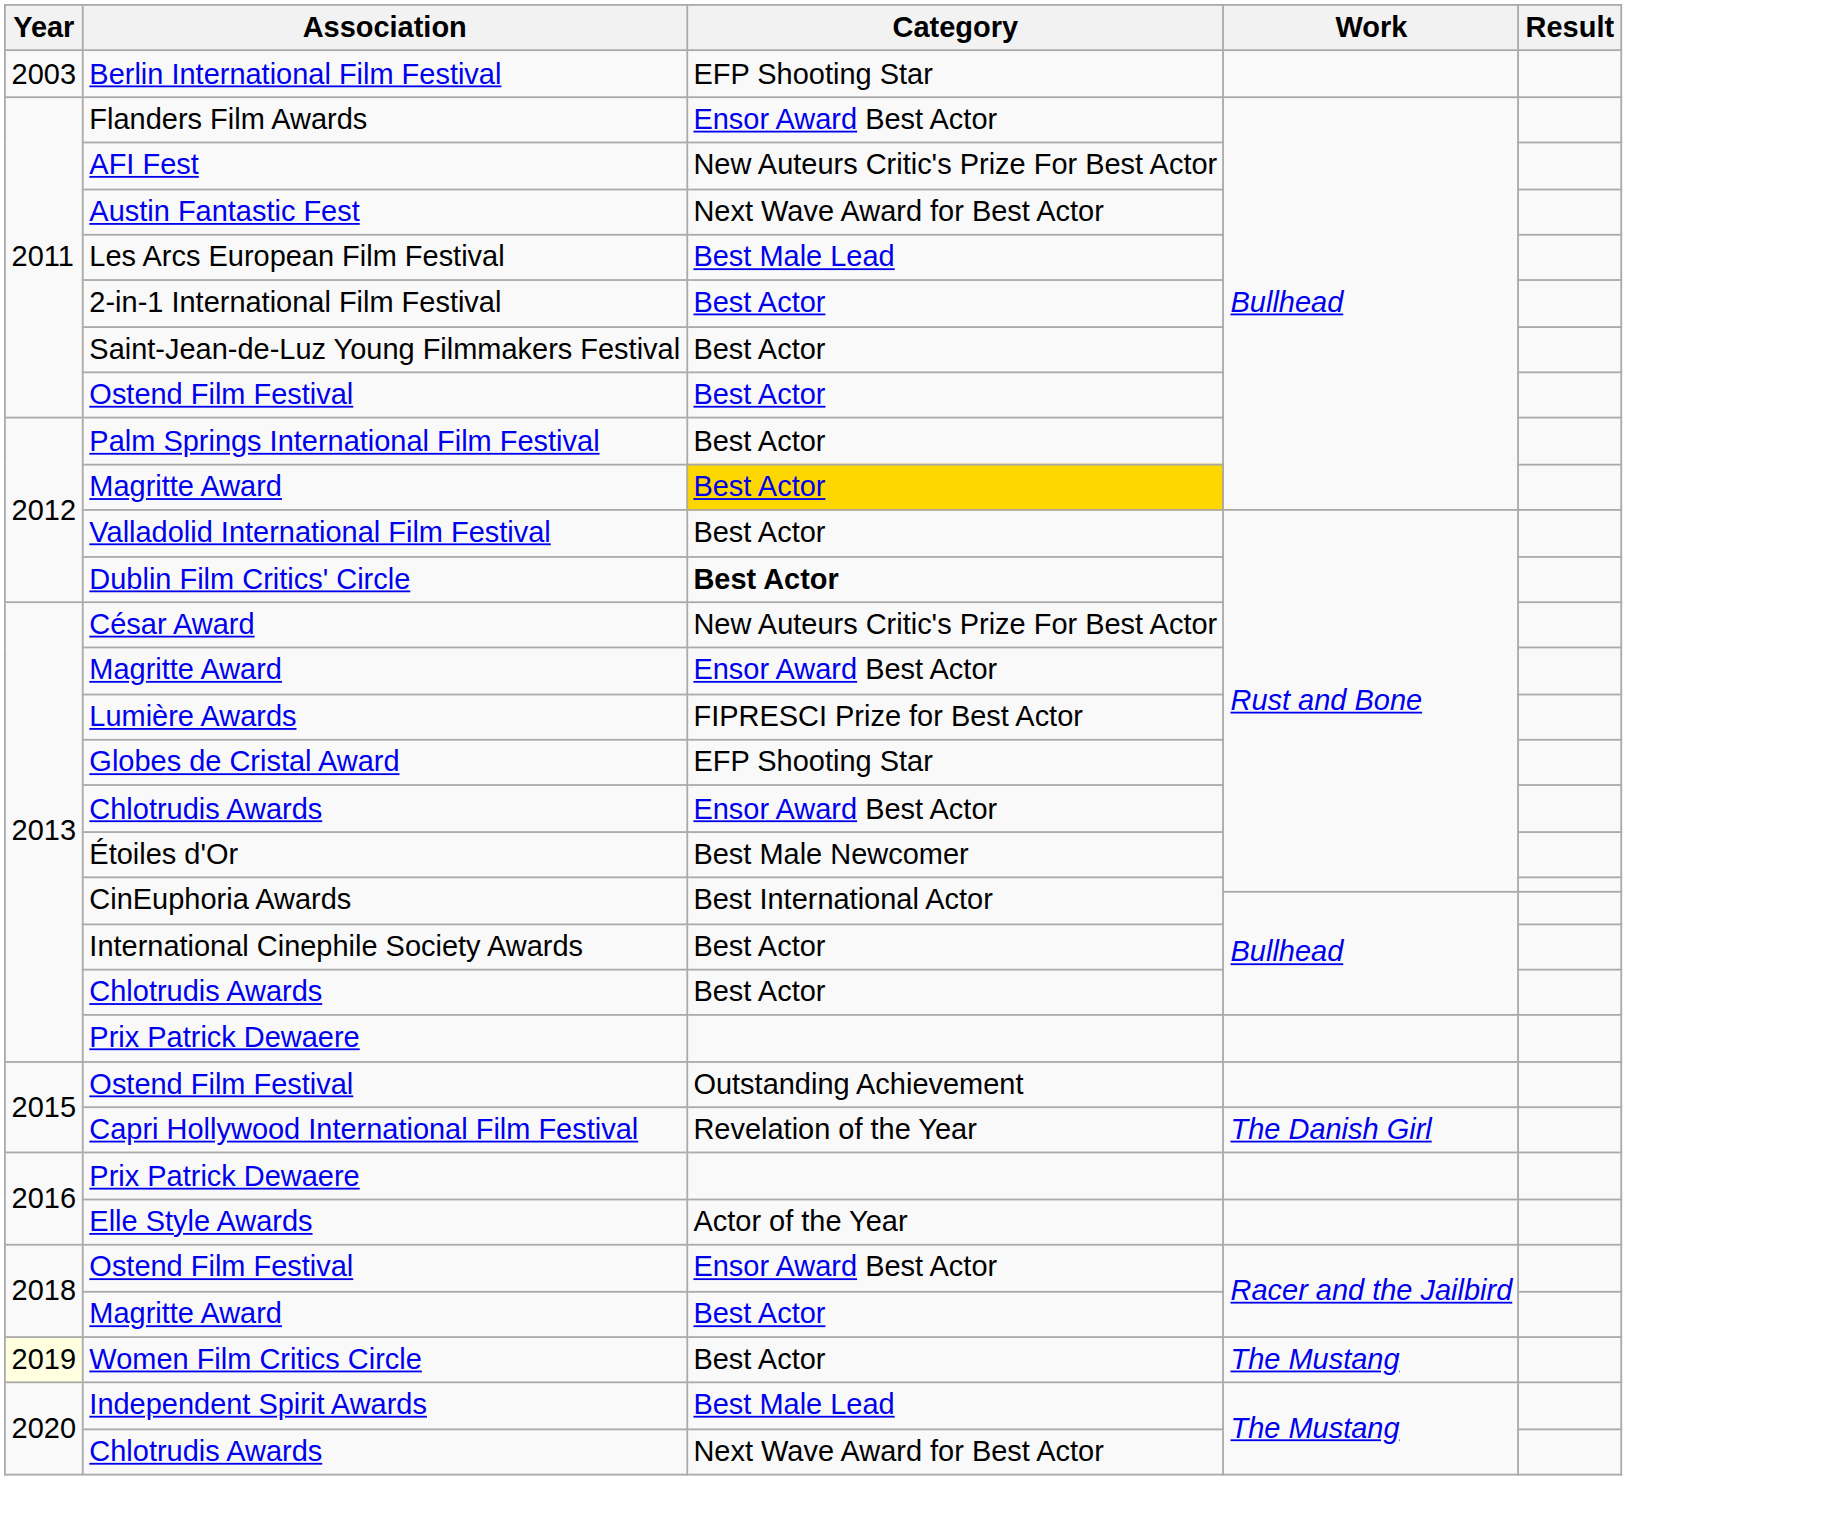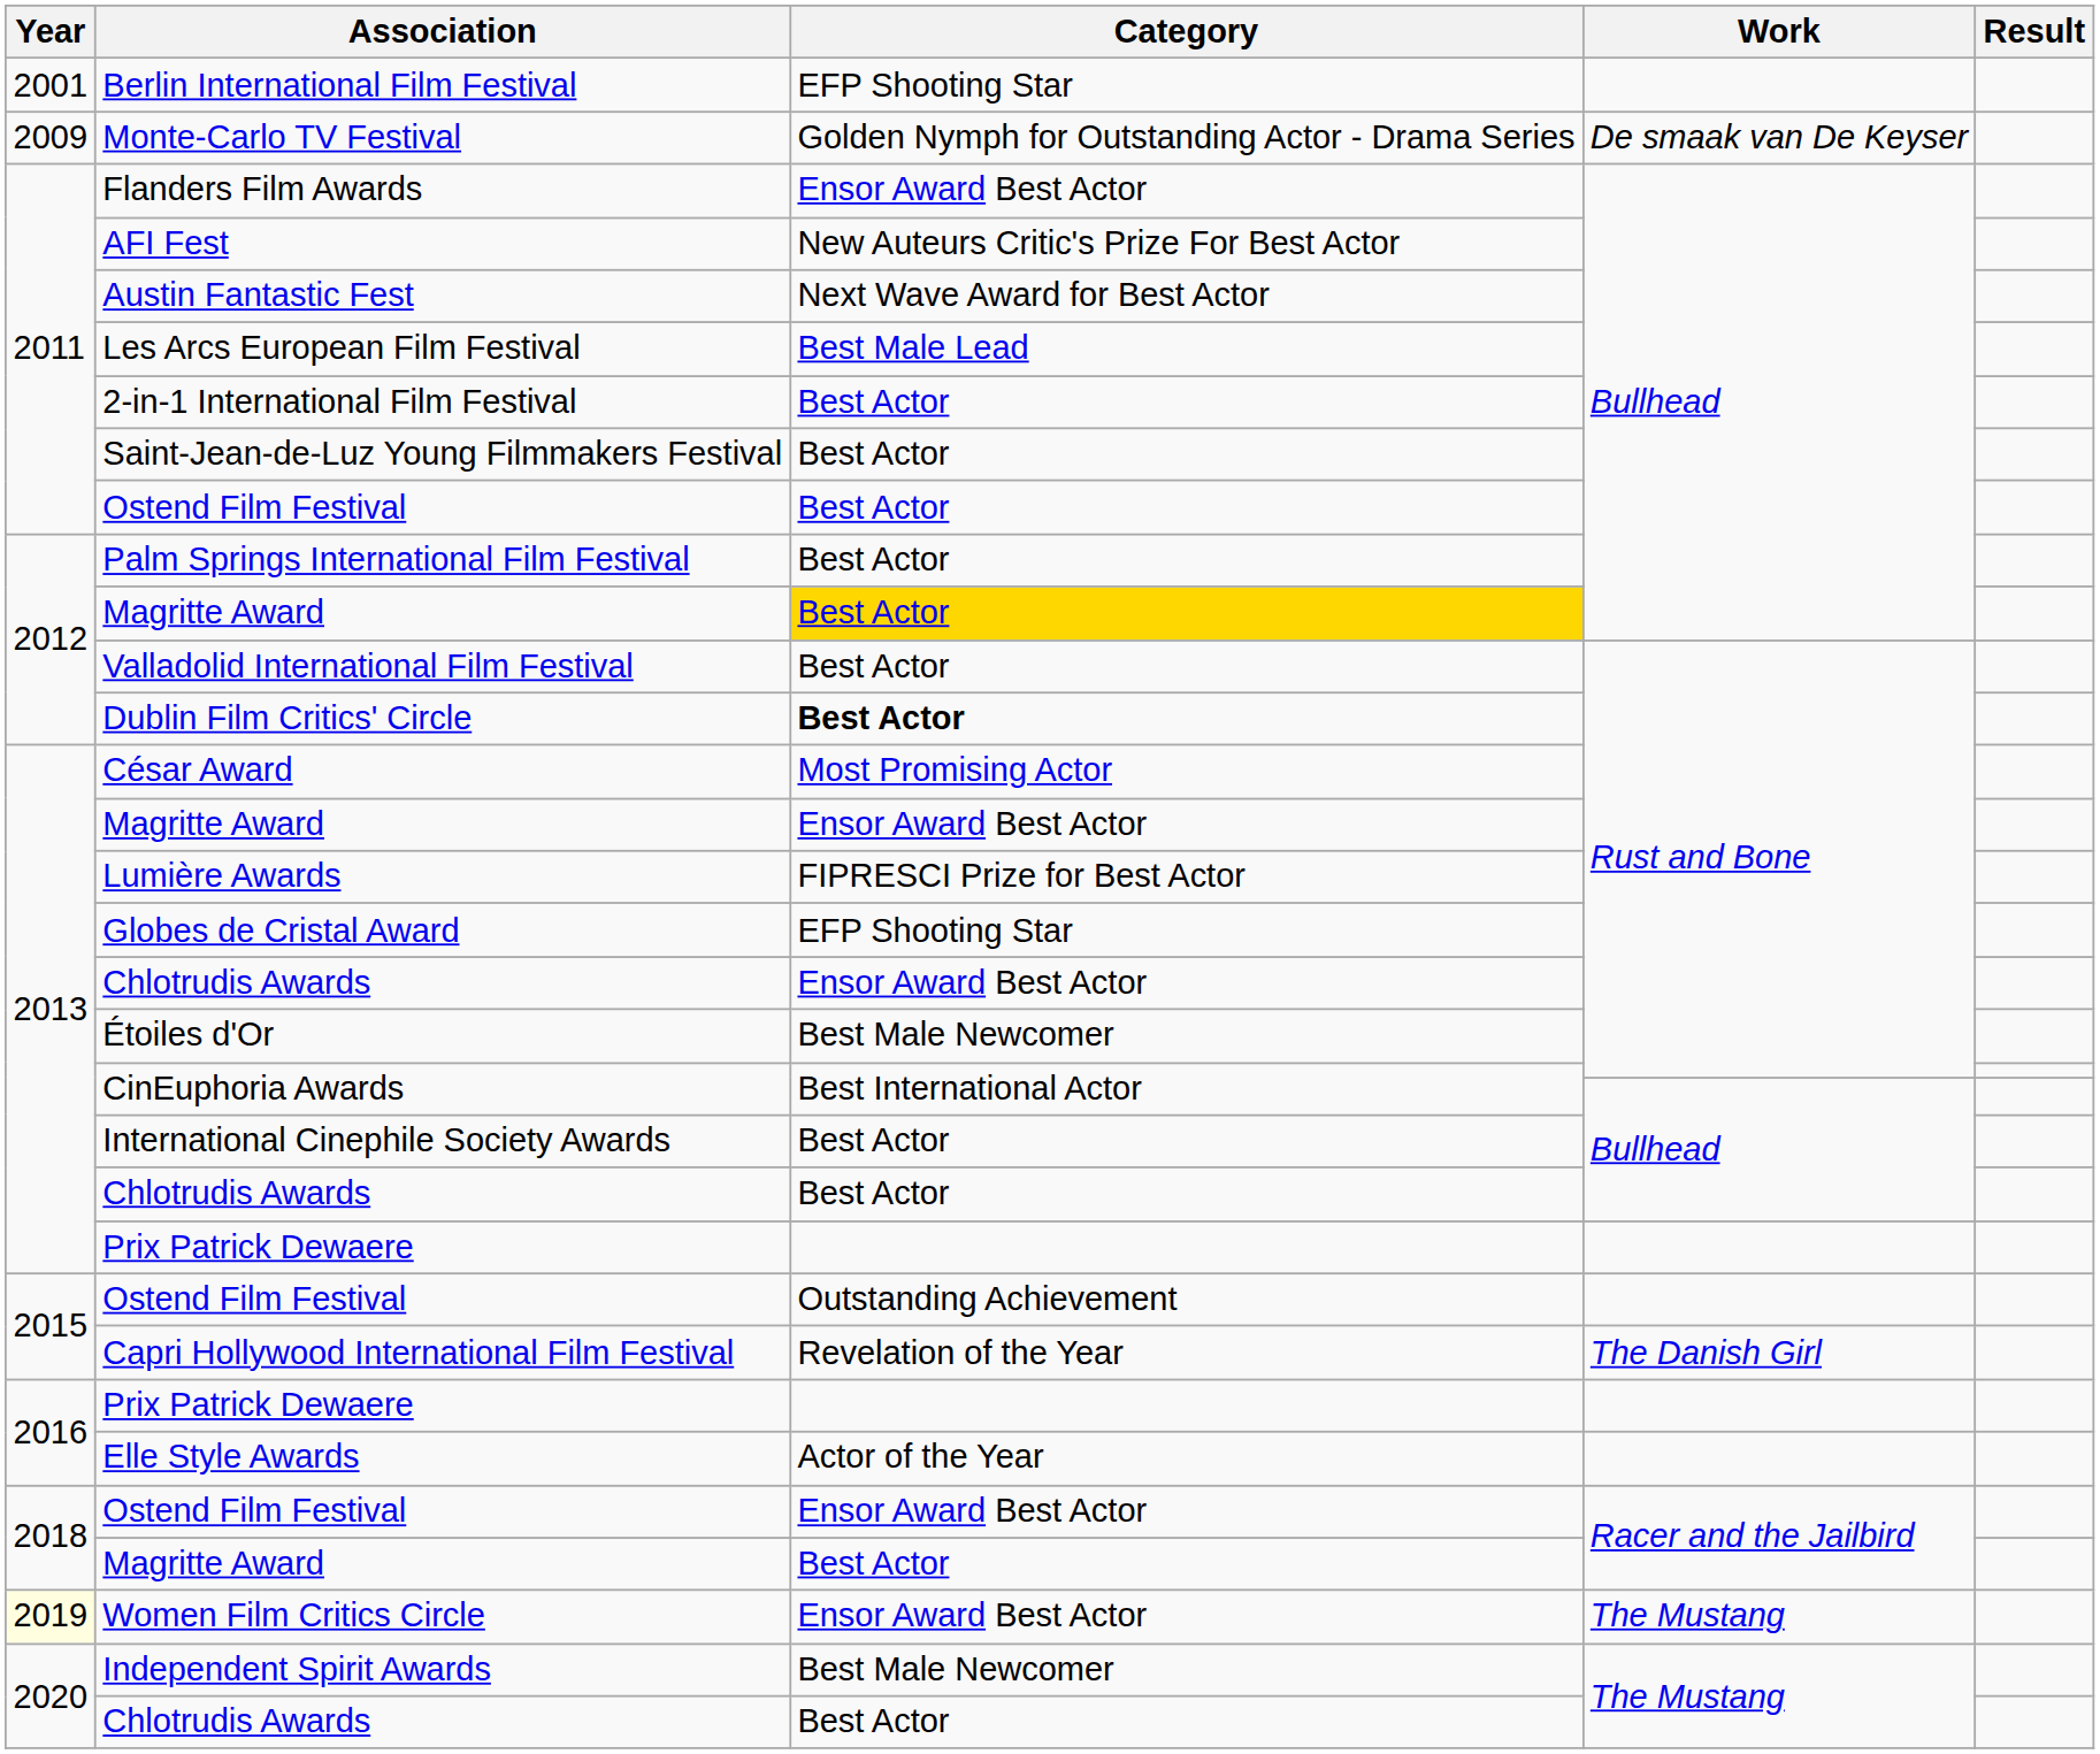 <table class="wikitable sortable">
 <tr>
 <th>Year</th>
 <th>Association</th>
 <th>Category</th>
 <th>Work</th>
 <th>Result</th>
 </tr>
 <tr>
-<td>2003</td>
+<td>2001</td>
 <td><a href='#'>Berlin International Film Festival</a></td>
 <td>EFP Shooting Star</td>
 <td></td>
+<td></td>
+</tr>
+<tr>
+<td>2009</td>
+<td><a href='#'>Monte-Carlo TV Festival</a></td>
+<td>Golden Nymph for Outstanding Actor - Drama Series</td>
+<td><em>De smaak van De Keyser</em></td>
 <td></td>
 </tr>
 <tr>
 <td rowspan="7">2011</td>
 <td>Flanders Film Awards</td>
 <td><a href='#'>Ensor Award</a> Best Actor</td>
 <td rowspan="9"><em><a href='#'>Bullhead</a></em></td>
 <td></td>
 </tr>
 <tr>
 <td><a href='#'>AFI Fest</a></td>
 <td>New Auteurs Critic's Prize For Best Actor</td>
 <td></td>
 </tr>
 <tr>
 <td><a href='#'>Austin Fantastic Fest</a></td>
 <td>Next Wave Award for Best Actor</td>
 <td></td>
 </tr>
 <tr>
 <td>Les Arcs European Film Festival</td>
 <td><a href='#'>Best Male Lead</a></td>
 <td></td>
 </tr>
 <tr>
 <td>2-in-1 International Film Festival</td>
 <td><a href='#'>Best Actor</a></td>
 <td></td>
 </tr>
 <tr>
 <td>Saint-Jean-de-Luz Young Filmmakers Festival</td>
 <td>Best Actor</td>
 <td></td>
 </tr>
 <tr>
 <td><a href='#'>Ostend Film Festival</a></td>
 <td><a href='#'>Best Actor</a></td>
 <td></td>
 </tr>
 <tr>
 <td rowspan="4">2012</td>
 <td><a href='#'>Palm Springs International Film Festival</a></td>
 <td>Best Actor</td>
 <td></td>
 </tr>
 <tr>
 <td><a href='#'>Magritte Award</a></td>
 <td style="background: gold;"><a href='#'>Best Actor</a></td>
 <td></td>
 </tr>
 <tr>
 <td><a href='#'>Valladolid International Film Festival</a></td>
 <td>Best Actor</td>
 <td rowspan="9"><em><a href='#'>Rust and Bone</a></em></td>
 <td></td>
 </tr>
 <tr>
 <td><a href='#'>Dublin Film Critics' Circle</a></td>
 <td><strong>Best Actor</strong></td>
 <td></td>
 </tr>
 <tr>
 <td rowspan="11">2013</td>
 <td><a href='#'>César Award</a></td>
-<td>New Auteurs Critic's Prize For Best Actor</td>
+<td><a href='#'>Most Promising Actor</a></td>
 <td></td>
 </tr>
 <tr>
 <td><a href='#'>Magritte Award</a></td>
 <td><a href='#'>Ensor Award</a> Best Actor</td>
 <td></td>
 </tr>
 <tr>
 <td><a href='#'>Lumière Awards</a></td>
 <td>FIPRESCI Prize for Best Actor</td>
 <td></td>
 </tr>
 <tr>
 <td><a href='#'>Globes de Cristal Award</a></td>
 <td>EFP Shooting Star</td>
 <td></td>
 </tr>
 <tr>
 <td><a href='#'>Chlotrudis Awards</a></td>
 <td><a href='#'>Ensor Award</a> Best Actor</td>
 <td></td>
 </tr>
 <tr>
 <td>Étoiles d'Or</td>
 <td>Best Male Newcomer</td>
 <td></td>
 </tr>
 <tr>
 <td rowspan="2">CinEuphoria Awards</td>
 <td rowspan="2">Best International Actor</td>
 <td></td>
 </tr>
 <tr>
 <td rowspan="3"><em><a href='#'>Bullhead</a></em></td>
 <td></td>
 </tr>
 <tr>
 <td>International Cinephile Society Awards</td>
 <td>Best Actor</td>
 <td></td>
 </tr>
 <tr>
 <td><a href='#'>Chlotrudis Awards</a></td>
 <td>Best Actor</td>
 <td></td>
 </tr>
 <tr>
 <td><a href='#'>Prix Patrick Dewaere</a></td>
 <td></td>
 <td></td>
 <td></td>
 </tr>
 <tr>
 <td rowspan="2">2015</td>
 <td><a href='#'>Ostend Film Festival</a></td>
 <td>Outstanding Achievement</td>
 <td></td>
 <td></td>
 </tr>
 <tr>
 <td><a href='#'>Capri Hollywood International Film Festival</a></td>
 <td>Revelation of the Year</td>
 <td><em><a href='#'>The Danish Girl</a></em></td>
 <td></td>
 </tr>
 <tr>
 <td rowspan="2">2016</td>
 <td><a href='#'>Prix Patrick Dewaere</a></td>
 <td></td>
 <td></td>
 <td></td>
 </tr>
 <tr>
 <td><a href='#'>Elle Style Awards</a></td>
 <td>Actor of the Year</td>
 <td></td>
 <td></td>
 </tr>
 <tr>
 <td rowspan="2">2018</td>
 <td><a href='#'>Ostend Film Festival</a></td>
 <td><a href='#'>Ensor Award</a> Best Actor</td>
 <td rowspan="2"><em><a href='#'>Racer and the Jailbird</a></em></td>
 <td></td>
 </tr>
 <tr>
 <td><a href='#'>Magritte Award</a></td>
 <td><a href='#'>Best Actor</a></td>
 <td></td>
 </tr>
 <tr>
 <td style="background: lightyellow;">2019</td>
 <td><a href='#'>Women Film Critics Circle</a></td>
-<td>Best Actor</td>
+<td><a href='#'>Ensor Award</a> Best Actor</td>
 <td><em><a href='#'>The Mustang</a></em></td>
 <td></td>
 </tr>
 <tr>
 <td rowspan="2">2020</td>
 <td><a href='#'>Independent Spirit Awards</a></td>
-<td><a href='#'>Best Male Lead</a></td>
+<td>Best Male Newcomer</td>
 <td rowspan="2"><em><a href='#'>The Mustang</a></em></td>
 <td></td>
 </tr>
 <tr>
 <td><a href='#'>Chlotrudis Awards</a></td>
-<td>Next Wave Award for Best Actor</td>
+<td>Best Actor</td>
 <td></td>
 </tr>
 </table>
